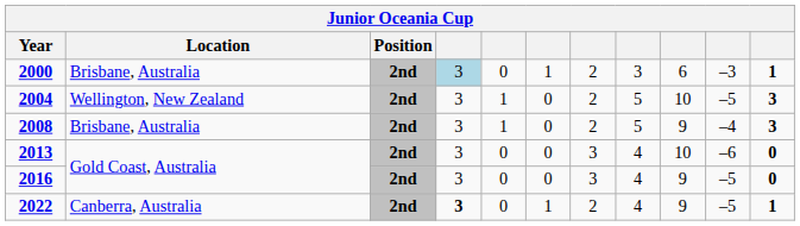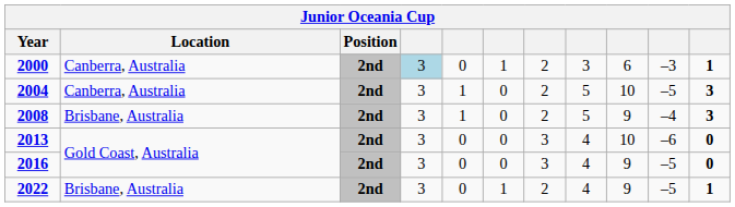 <table class="wikitable" style="text-align: center;">
 <tr>
 <th colspan=11><strong><a href='#'>Junior Oceania Cup</a></strong></th>
 </tr>
 <tr>
 <th style="width: 50px;">Year</th>
 <th style="width: 280px;">Location</th>
 <th style="width: 50px;">Position</th>
 <th style="width: 35px;"></th>
 <th style="width: 35px;"></th>
 <th style="width: 35px;"></th>
 <th style="width: 35px;"></th>
 <th style="width: 35px;"></th>
 <th style="width: 35px;"></th>
 <th style="width: 35px;"></th>
 <th style="width: 35px;"></th>
 </tr>
 <tr>
 <td><strong><a href='#'>2000</a></strong></td>
-<td style="text-align: left;"> <a href='#'>Brisbane</a>, <a href='#'>Australia</a></td>
+<td style="text-align: left;"> <a href='#'>Canberra</a>, <a href='#'>Australia</a></td>
 <td style="background-color: silver"><strong>2nd</strong></td>
 <td style="background: lightblue;">3</td>
 <td>0</td>
 <td>1</td>
 <td>2</td>
 <td>3</td>
 <td>6</td>
 <td>–3</td>
 <td><strong>1</strong></td>
 </tr>
 <tr>
 <td><strong><a href='#'>2004</a></strong></td>
-<td style="text-align: left;"> <a href='#'>Wellington</a>, <a href='#'>New Zealand</a></td>
+<td style="text-align: left;"> <a href='#'>Canberra</a>, <a href='#'>Australia</a></td>
 <td style="background-color: silver"><strong>2nd</strong></td>
 <td>3</td>
 <td>1</td>
 <td>0</td>
 <td>2</td>
 <td>5</td>
 <td>10</td>
 <td>–5</td>
 <td><strong>3</strong></td>
 </tr>
 <tr>
 <td><strong><a href='#'>2008</a></strong></td>
 <td style="text-align: left;"> <a href='#'>Brisbane</a>, <a href='#'>Australia</a></td>
 <td style="background-color: silver"><strong>2nd</strong></td>
 <td>3</td>
 <td>1</td>
 <td>0</td>
 <td>2</td>
 <td>5</td>
 <td>9</td>
 <td>–4</td>
 <td><strong>3</strong></td>
 </tr>
 <tr>
 <td><strong><a href='#'>2013</a></strong></td>
 <td rowspan=2; style="text-align: left;"> <a href='#'>Gold Coast</a>, <a href='#'>Australia</a></td>
 <td style="background-color: silver"><strong>2nd</strong></td>
 <td>3</td>
 <td>0</td>
 <td>0</td>
 <td>3</td>
 <td>4</td>
 <td>10</td>
 <td>–6</td>
 <td><strong>0</strong></td>
 </tr>
 <tr>
 <td><strong><a href='#'>2016</a></strong></td>
 <td style="background-color: silver"><strong>2nd</strong></td>
 <td>3</td>
 <td>0</td>
 <td>0</td>
 <td>3</td>
 <td>4</td>
 <td>9</td>
 <td>–5</td>
 <td><strong>0</strong></td>
 </tr>
 <tr>
 <td><strong><a href='#'>2022</a></strong></td>
-<td style="text-align: left;"> <a href='#'>Canberra</a>, <a href='#'>Australia</a></td>
+<td style="text-align: left;"> <a href='#'>Brisbane</a>, <a href='#'>Australia</a></td>
 <td style="background-color: silver"><strong>2nd</strong></td>
-<td><strong>3</strong></td>
+<td>3</td>
 <td>0</td>
 <td>1</td>
 <td>2</td>
 <td>4</td>
 <td>9</td>
 <td>–5</td>
 <td><strong>1</strong></td>
 </tr>
 </table>
